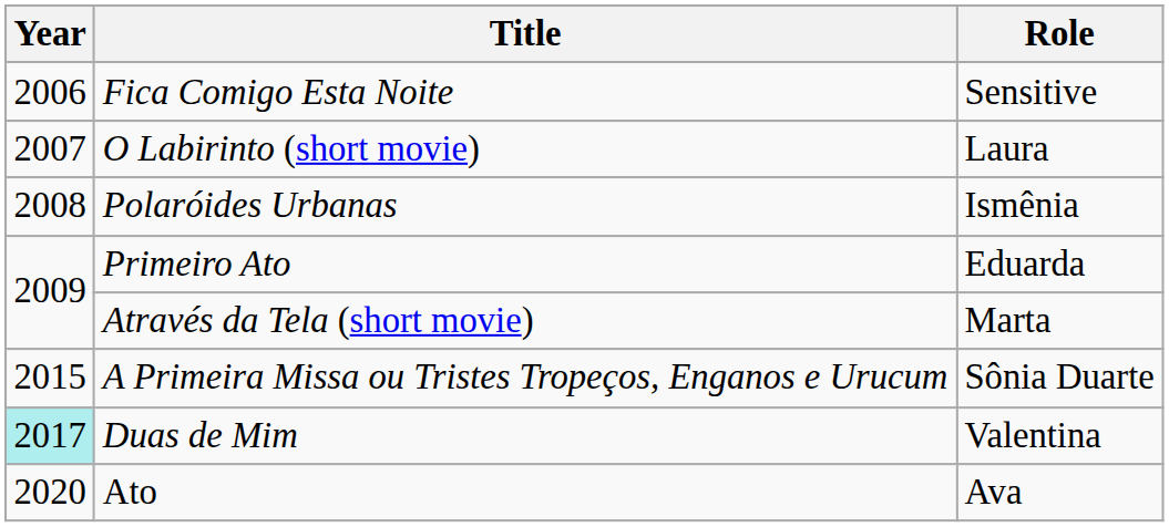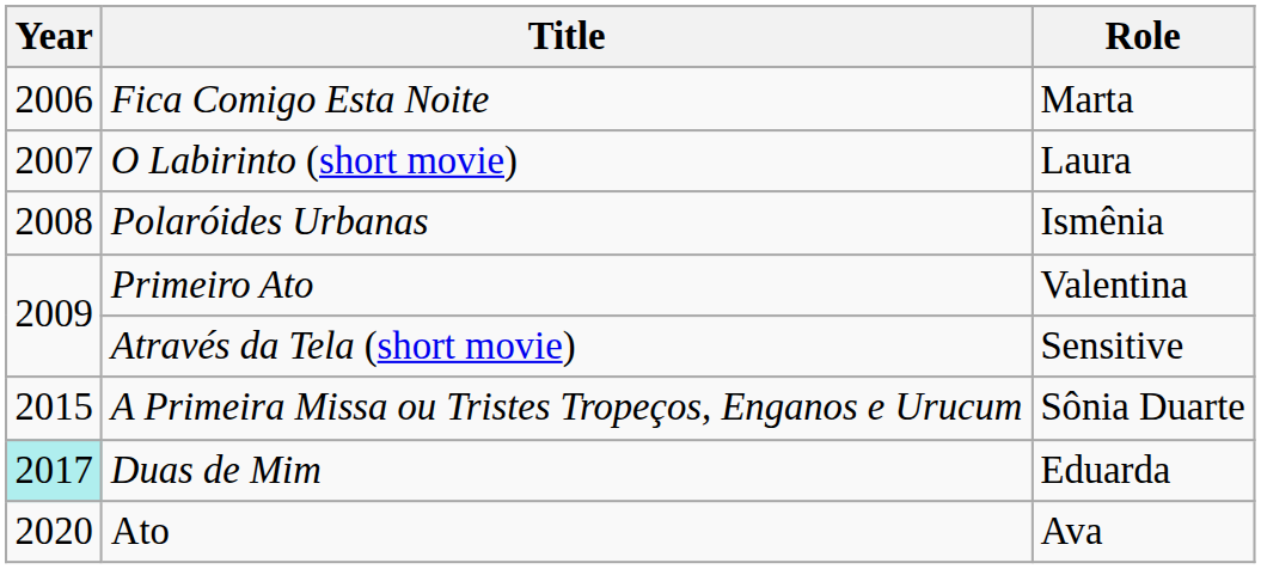 <table class="wikitable">
 <tr>
 <th>Year</th>
 <th>Title</th>
 <th>Role</th>
 </tr>
 <tr>
 <td>2006</td>
 <td><em>Fica Comigo Esta Noite</em></td>
-<td>Sensitive</td>
+<td>Marta</td>
 </tr>
 <tr>
 <td>2007</td>
 <td><em>O Labirinto</em> (<a href='#'>short movie</a>)</td>
 <td>Laura</td>
 </tr>
 <tr>
 <td>2008</td>
 <td><em>Polaróides Urbanas</em></td>
 <td>Ismênia</td>
 </tr>
 <tr>
 <td rowspan="2">2009</td>
 <td><em>Primeiro Ato</em></td>
-<td>Eduarda</td>
+<td>Valentina</td>
 </tr>
 <tr>
 <td><em>Através da Tela</em> (<a href='#'>short movie</a>)</td>
-<td>Marta</td>
+<td>Sensitive</td>
 </tr>
 <tr>
 <td>2015</td>
 <td><em>A Primeira Missa ou Tristes Tropeços, Enganos e Urucum</em></td>
 <td>Sônia Duarte</td>
 </tr>
 <tr>
 <td style="background: paleturquoise;">2017</td>
 <td><em>Duas de Mim</em></td>
-<td>Valentina</td>
+<td>Eduarda</td>
 </tr>
 <tr>
 <td>2020</td>
 <td>Ato</td>
 <td>Ava</td>
 </tr>
 </table>
